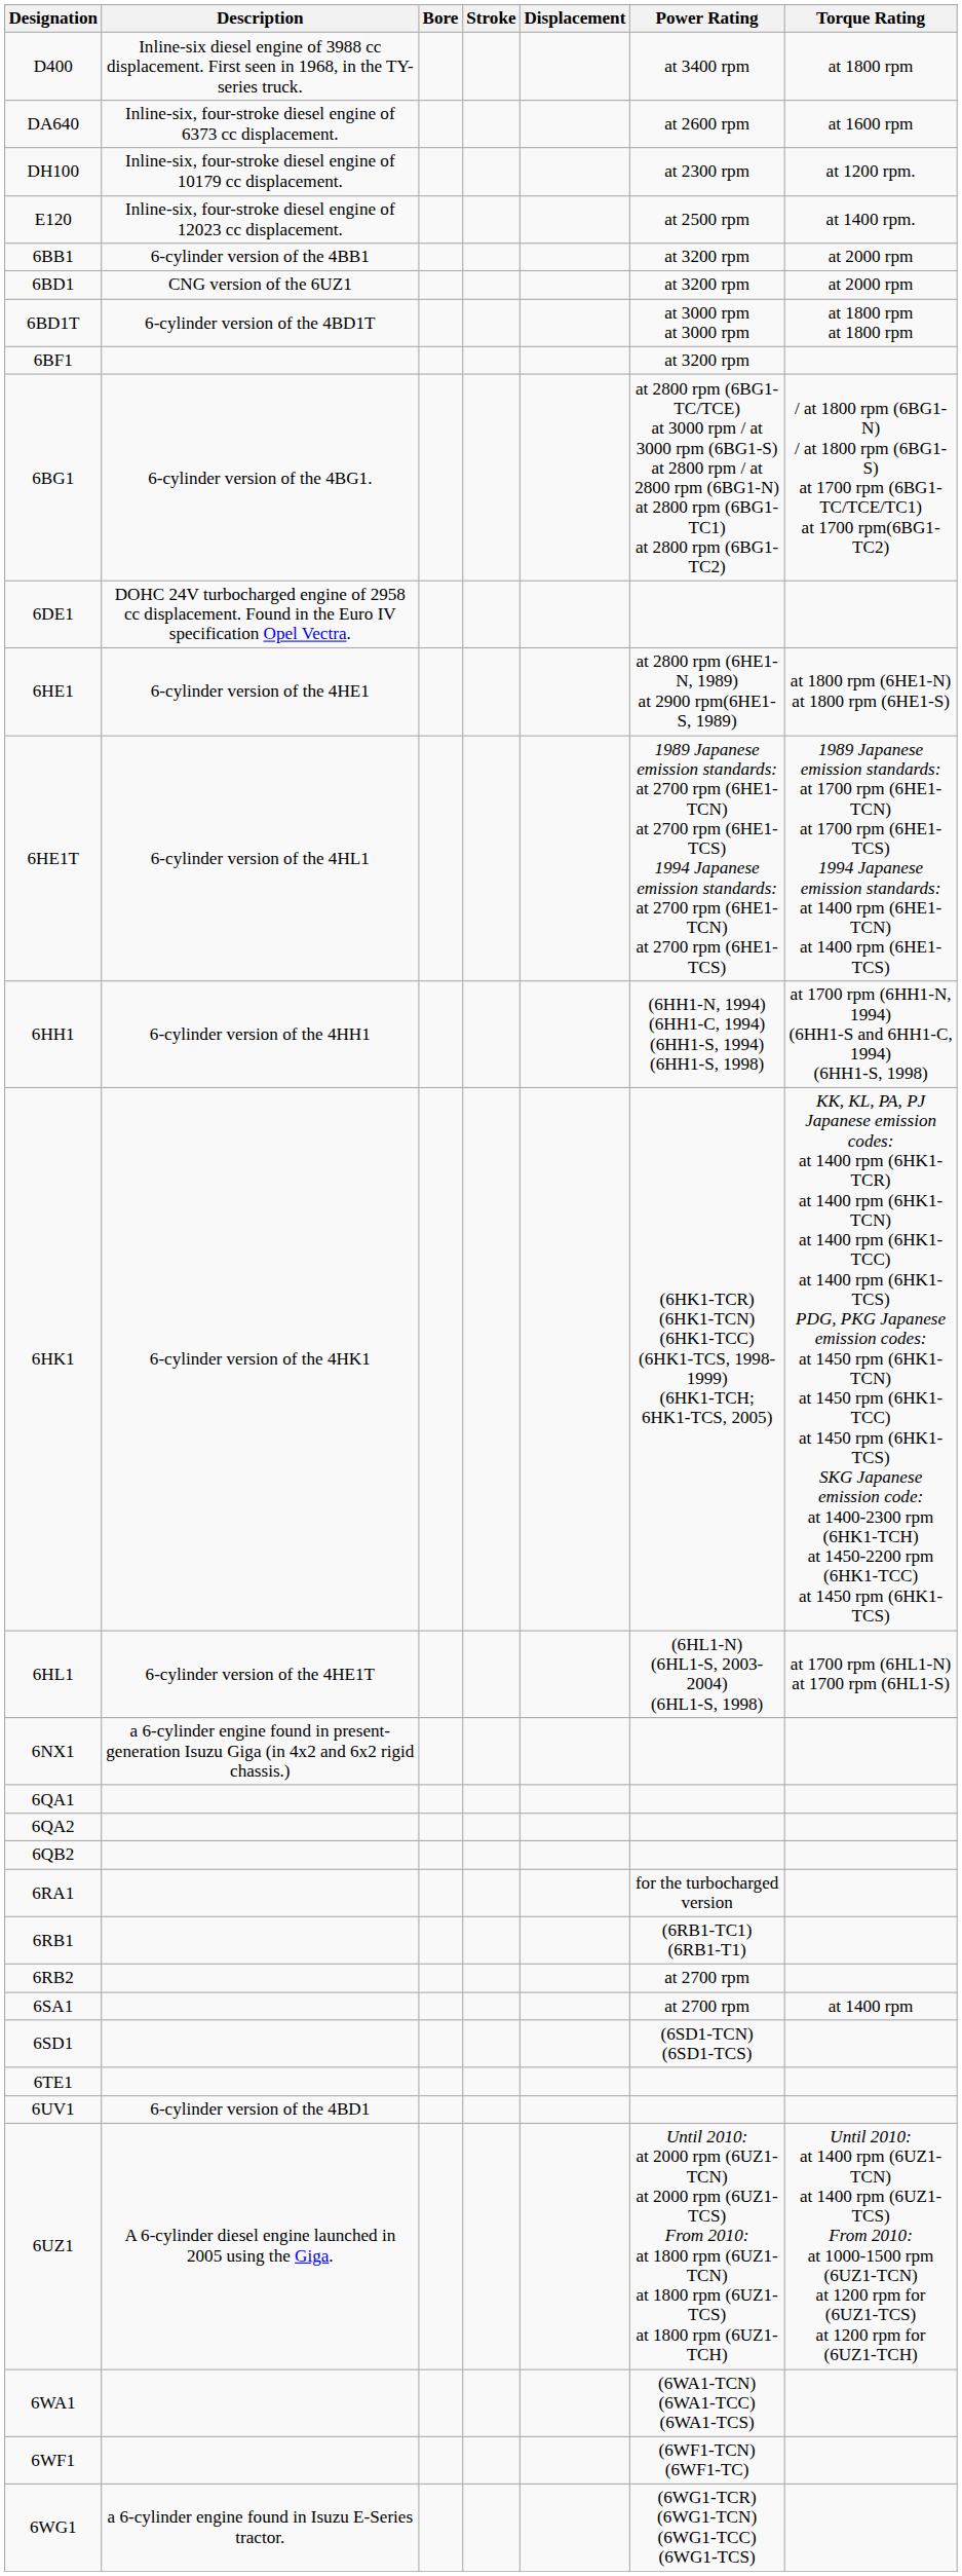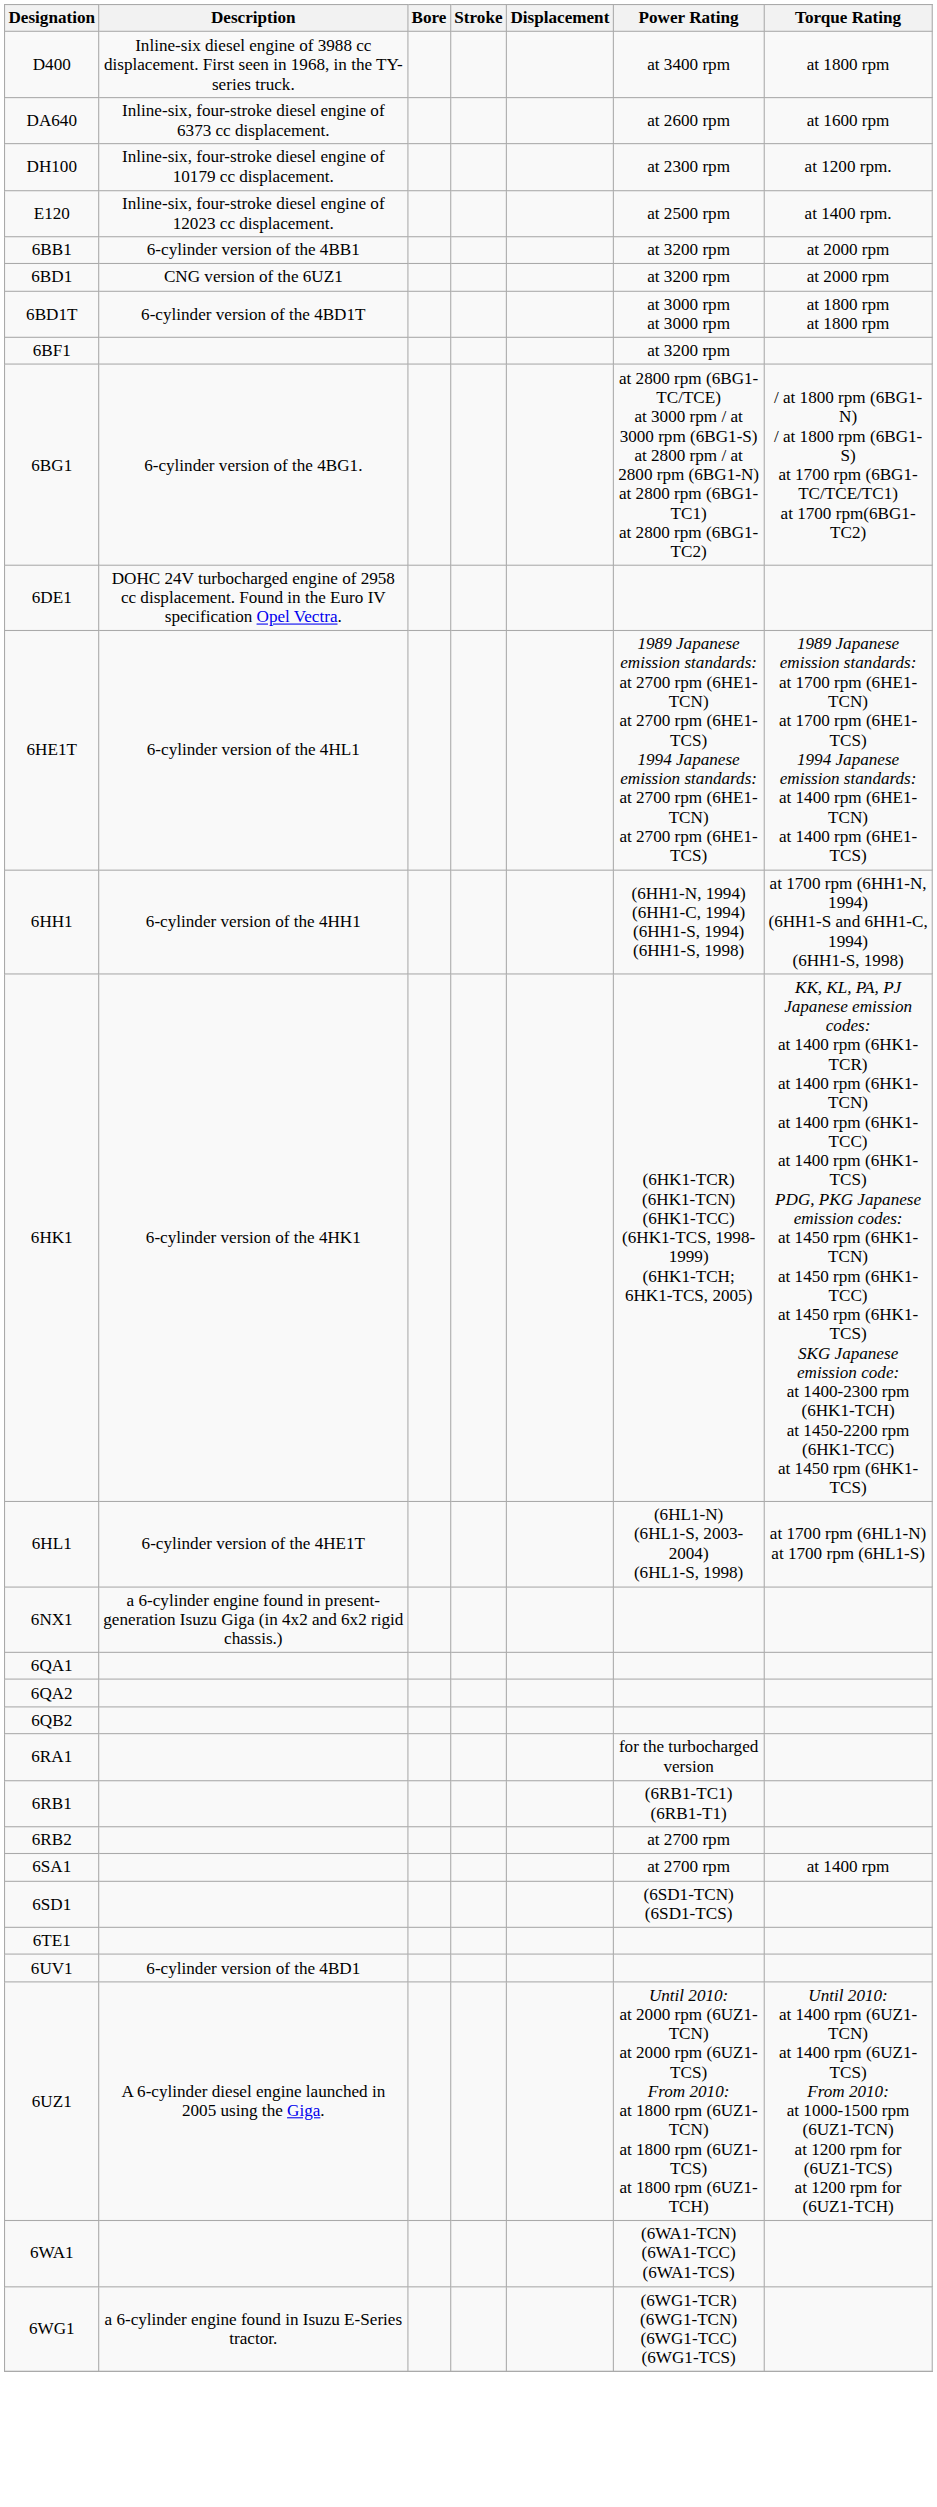 <table class="wikitable" style="text-align: center;">
 <tr>
 <th>Designation</th>
 <th>Description</th>
 <th>Bore</th>
 <th>Stroke</th>
 <th>Displacement</th>
 <th>Power Rating</th>
 <th>Torque Rating</th>
 </tr>
 <tr>
 <td>D400</td>
 <td>Inline-six diesel engine of 3988 cc displacement. First seen in 1968, in the TY-series truck.</td>
 <td></td>
 <td></td>
 <td></td>
 <td> at 3400 rpm</td>
 <td> at 1800 rpm</td>
 </tr>
 <tr>
 <td>DA640</td>
 <td>Inline-six, four-stroke diesel engine of 6373 cc displacement.</td>
 <td></td>
 <td></td>
 <td></td>
 <td> at 2600 rpm</td>
 <td> at 1600 rpm</td>
 </tr>
 <tr>
 <td>DH100</td>
 <td>Inline-six, four-stroke diesel engine of 10179 cc displacement.</td>
 <td></td>
 <td></td>
 <td></td>
 <td> at 2300 rpm</td>
 <td> at 1200 rpm.</td>
 </tr>
 <tr>
 <td>E120</td>
 <td>Inline-six, four-stroke diesel engine of 12023 cc displacement.</td>
 <td></td>
 <td></td>
 <td></td>
 <td> at 2500 rpm</td>
 <td> at 1400 rpm.</td>
 </tr>
 <tr>
 <td>6BB1</td>
 <td>6-cylinder version of the 4BB1</td>
 <td></td>
 <td></td>
 <td></td>
 <td> at 3200 rpm</td>
 <td> at 2000 rpm</td>
 </tr>
 <tr>
 <td>6BD1</td>
 <td>CNG version of the 6UZ1</td>
 <td></td>
 <td></td>
 <td></td>
 <td> at 3200 rpm</td>
 <td> at 2000 rpm</td>
 </tr>
 <tr>
 <td>6BD1T</td>
 <td>6-cylinder version of the 4BD1T</td>
 <td></td>
 <td></td>
 <td></td>
 <td> at 3000 rpm<br> at 3000 rpm</td>
 <td> at 1800 rpm<br> at 1800 rpm</td>
 </tr>
 <tr>
 <td>6BF1</td>
 <td></td>
 <td></td>
 <td></td>
 <td></td>
 <td> at 3200 rpm</td>
 <td></td>
 </tr>
 <tr>
 <td>6BG1</td>
 <td>6-cylinder version of the 4BG1.</td>
 <td></td>
 <td></td>
 <td></td>
 <td> at 2800 rpm (6BG1-TC/TCE)<br> at 3000 rpm /  at 3000 rpm (6BG1-S)<br> at 2800 rpm /  at 2800 rpm (6BG1-N)<br> at 2800 rpm (6BG1-TC1)<br> at 2800 rpm (6BG1-TC2)</td>
 <td> /  at 1800 rpm (6BG1-N)<br> /  at 1800 rpm (6BG1-S)<br> at 1700 rpm (6BG1-TC/TCE/TC1)<br> at 1700 rpm(6BG1-TC2)</td>
 </tr>
 <tr>
 <td>6DE1</td>
 <td>DOHC 24V turbocharged engine of 2958 cc displacement. Found in the Euro IV specification <a href='#'>Opel Vectra</a>.</td>
 <td></td>
 <td></td>
 <td></td>
 <td></td>
 <td></td>
-</tr>
-<tr>
-<td>6HE1</td>
-<td>6-cylinder version of the 4HE1</td>
-<td></td>
-<td></td>
-<td></td>
-<td> at 2800 rpm (6HE1-N, 1989)<br> at 2900 rpm(6HE1-S, 1989)</td>
-<td> at 1800 rpm (6HE1-N)<br> at 1800 rpm (6HE1-S)</td>
 </tr>
 <tr>
 <td>6HE1T</td>
 <td>6-cylinder version of the 4HL1</td>
 <td></td>
 <td></td>
 <td></td>
 <td><em>1989 Japanese emission standards:</em><br> at 2700 rpm (6HE1-TCN)<br> at 2700 rpm (6HE1-TCS)<br><em>1994 Japanese emission standards:</em><br> at 2700 rpm (6HE1-TCN)<br> at 2700 rpm (6HE1-TCS)</td>
 <td><em>1989 Japanese emission standards:</em><br> at 1700 rpm (6HE1-TCN)<br> at 1700 rpm (6HE1-TCS)<br><em>1994 Japanese emission standards:</em><br> at 1400 rpm (6HE1-TCN)<br> at 1400 rpm (6HE1-TCS)</td>
 </tr>
 <tr>
 <td>6HH1</td>
 <td>6-cylinder version of the 4HH1</td>
 <td></td>
 <td></td>
 <td></td>
 <td> (6HH1-N, 1994)<br> (6HH1-C, 1994)<br> (6HH1-S, 1994)<br> (6HH1-S, 1998)</td>
 <td> at 1700 rpm (6HH1-N, 1994)<br> (6HH1-S and 6HH1-C, 1994)<br> (6HH1-S, 1998)</td>
 </tr>
 <tr>
 <td>6HK1</td>
 <td>6-cylinder version of the 4HK1</td>
 <td></td>
 <td></td>
 <td></td>
 <td> (6HK1-TCR)<br> (6HK1-TCN)<br> (6HK1-TCC)<br> (6HK1-TCS, 1998-1999)<br> (6HK1-TCH; 6HK1-TCS, 2005)</td>
 <td><em>KK, KL, PA, PJ Japanese emission codes:</em><br> at 1400 rpm (6HK1-TCR)<br> at 1400 rpm (6HK1-TCN)<br> at 1400 rpm (6HK1-TCC)<br> at 1400 rpm (6HK1-TCS)<br><em>PDG, PKG Japanese emission codes:</em><br> at 1450 rpm (6HK1-TCN)<br> at 1450 rpm (6HK1-TCC)<br> at 1450 rpm (6HK1-TCS)<br><em>SKG Japanese emission code:</em><br> at 1400-2300 rpm (6HK1-TCH)<br> at 1450-2200 rpm (6HK1-TCC)<br> at 1450 rpm (6HK1-TCS)</td>
 </tr>
 <tr>
 <td>6HL1</td>
 <td>6-cylinder version of the 4HE1T</td>
 <td></td>
 <td></td>
 <td></td>
 <td> (6HL1-N)<br> (6HL1-S, 2003-2004)<br> (6HL1-S, 1998)</td>
 <td> at 1700 rpm (6HL1-N)<br> at 1700 rpm (6HL1-S)</td>
 </tr>
 <tr>
 <td>6NX1</td>
 <td>a 6-cylinder engine found in present-generation Isuzu Giga (in 4x2 and 6x2 rigid chassis.)</td>
 <td></td>
 <td></td>
 <td></td>
 <td></td>
 <td></td>
 </tr>
 <tr>
 <td>6QA1</td>
 <td></td>
 <td></td>
 <td></td>
 <td></td>
 <td></td>
 <td></td>
 </tr>
 <tr>
 <td>6QA2</td>
 <td></td>
 <td></td>
 <td></td>
 <td></td>
 <td></td>
 <td></td>
 </tr>
 <tr>
 <td>6QB2</td>
 <td></td>
 <td></td>
 <td></td>
 <td></td>
 <td></td>
 <td></td>
 </tr>
 <tr>
 <td>6RA1</td>
 <td></td>
 <td></td>
 <td></td>
 <td></td>
 <td> for the turbocharged version</td>
 <td></td>
 </tr>
 <tr>
 <td>6RB1</td>
 <td></td>
 <td></td>
 <td></td>
 <td></td>
 <td> (6RB1-TC1)<br> (6RB1-T1)</td>
 <td></td>
 </tr>
 <tr>
 <td>6RB2</td>
 <td></td>
 <td></td>
 <td></td>
 <td></td>
 <td> at 2700 rpm</td>
 <td></td>
 </tr>
 <tr>
 <td>6SA1</td>
 <td></td>
 <td></td>
 <td></td>
 <td></td>
 <td> at 2700 rpm</td>
 <td> at 1400 rpm</td>
 </tr>
 <tr>
 <td>6SD1</td>
 <td></td>
 <td></td>
 <td></td>
 <td></td>
 <td> (6SD1-TCN)<br> (6SD1-TCS)</td>
 <td></td>
 </tr>
 <tr>
 <td>6TE1</td>
 <td></td>
 <td></td>
 <td></td>
 <td></td>
 <td><br></td>
 <td></td>
 </tr>
 <tr>
 <td>6UV1</td>
 <td>6-cylinder version of the 4BD1</td>
 <td></td>
 <td></td>
 <td></td>
 <td></td>
 <td></td>
 </tr>
 <tr>
 <td>6UZ1</td>
 <td>A 6-cylinder diesel engine launched in 2005 using the <a href='#'>Giga</a>.</td>
 <td></td>
 <td></td>
 <td></td>
 <td><em>Until 2010:</em><br> at 2000 rpm (6UZ1-TCN)<br> at 2000 rpm (6UZ1-TCS)<br><em>From 2010:</em><br> at 1800 rpm (6UZ1-TCN)<br> at 1800 rpm (6UZ1-TCS)<br> at 1800 rpm (6UZ1-TCH)</td>
 <td><em>Until 2010:</em><br> at 1400 rpm (6UZ1-TCN)<br> at 1400 rpm (6UZ1-TCS)<br><em>From 2010:</em><br> at 1000-1500 rpm (6UZ1-TCN)<br> at 1200 rpm for (6UZ1-TCS)<br> at 1200 rpm for (6UZ1-TCH)</td>
 </tr>
 <tr>
 <td>6WA1</td>
 <td></td>
 <td></td>
 <td></td>
 <td></td>
 <td> (6WA1-TCN)<br> (6WA1-TCC)<br> (6WA1-TCS)</td>
 <td></td>
 </tr>
 <tr>
-<td>6WF1</td>
-<td></td>
-<td></td>
-<td></td>
-<td></td>
-<td> (6WF1-TCN)<br>(6WF1-TC)</td>
-<td></td>
-</tr>
-<tr>
 <td>6WG1</td>
 <td>a 6-cylinder engine found in Isuzu E-Series tractor.</td>
 <td></td>
 <td></td>
 <td></td>
 <td> (6WG1-TCR)<br> (6WG1-TCN)<br> (6WG1-TCC)<br> (6WG1-TCS)</td>
 <td></td>
 </tr>
 <tr>
 </tr>
 </table>
